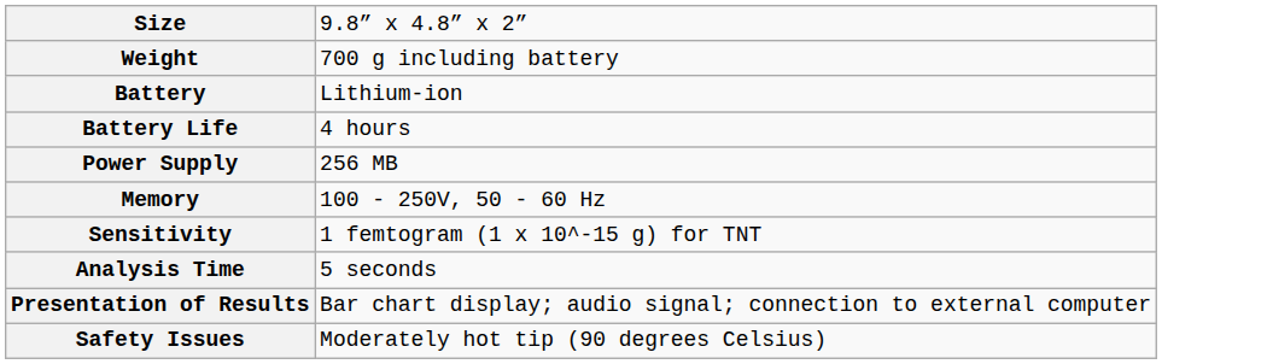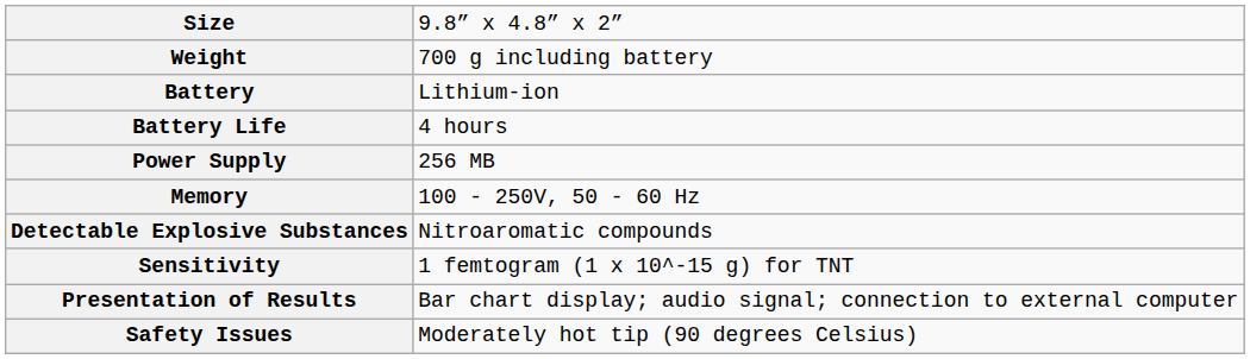 <table class="wikitable">
 <tr>
 <th>Size</th>
 <td>9.8” x 4.8” x 2”</td>
 </tr>
 <tr>
 <th>Weight</th>
 <td>700 g including battery</td>
 </tr>
 <tr>
 <th>Battery</th>
 <td>Lithium-ion</td>
 </tr>
 <tr>
 <th>Battery Life</th>
 <td>4 hours</td>
 </tr>
 <tr>
 <th>Power Supply</th>
 <td>256 MB</td>
 </tr>
 <tr>
 <th>Memory</th>
 <td>100 - 250V, 50 - 60 Hz</td>
 </tr>
 <tr>
+<th>Detectable Explosive Substances</th>
+<td>Nitroaromatic compounds</td>
+</tr>
+<tr>
 <th>Sensitivity</th>
 <td>1 femtogram (1 x 10^-15 g) for TNT</td>
-</tr>
-<tr>
-<th>Analysis Time</th>
-<td>5 seconds</td>
 </tr>
 <tr>
 <th>Presentation of Results</th>
 <td>Bar chart display; audio signal; connection to external computer</td>
 </tr>
 <tr>
 <th>Safety Issues</th>
 <td>Moderately hot tip (90 degrees Celsius)</td>
 </tr>
 </table>
